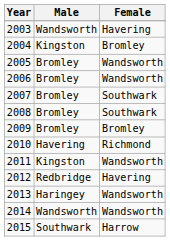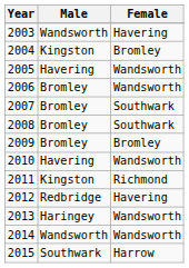 <table class="wikitable">
 <tr>
 <th>Year</th>
 <th>Male</th>
 <th>Female</th>
 </tr>
 <tr>
 </tr>
 <tr 2000 ||         || Croydon>
 </tr>
 <tr>
 <td>2003</td>
 <td>Wandsworth</td>
 <td>Havering</td>
 </tr>
 <tr>
 <td>2004</td>
 <td>Kingston</td>
 <td>Bromley</td>
 </tr>
 <tr>
 <td>2005</td>
-<td>Bromley</td>
+<td>Havering</td>
 <td>Wandsworth</td>
 </tr>
 <tr>
 <td>2006</td>
 <td>Bromley</td>
 <td>Wandsworth</td>
 </tr>
 <tr>
 <td>2007</td>
 <td>Bromley</td>
 <td>Southwark</td>
 </tr>
 <tr>
 <td>2008</td>
 <td>Bromley</td>
 <td>Southwark</td>
 </tr>
 <tr>
 <td>2009</td>
 <td>Bromley</td>
 <td>Bromley</td>
 </tr>
 <tr>
 <td>2010</td>
 <td>Havering</td>
-<td>Richmond</td>
+<td>Wandsworth</td>
 </tr>
 <tr>
 <td>2011</td>
 <td>Kingston</td>
-<td>Wandsworth</td>
+<td>Richmond</td>
 </tr>
 <tr>
 <td>2012</td>
 <td>Redbridge</td>
 <td>Havering</td>
 </tr>
 <tr>
 <td>2013</td>
 <td>Haringey</td>
 <td>Wandsworth</td>
 </tr>
 <tr>
 <td>2014</td>
 <td>Wandsworth</td>
 <td>Wandsworth</td>
 </tr>
 <tr>
 <td>2015</td>
 <td>Southwark</td>
 <td>Harrow</td>
 </tr>
 </table>
